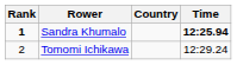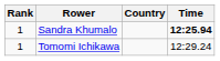 <table class="wikitable" style="text-align:center">
 <tr>
 <th>Rank</th>
 <th>Rower</th>
 <th>Country</th>
 <th>Time</th>
 </tr>
 <tr>
-<td><strong>1</strong></td>
+<td>1</td>
 <td align="left"><a href='#'>Sandra Khumalo</a></td>
 <td align="left"></td>
 <td><strong>12:25.94</strong></td>
 </tr>
 <tr>
-<td>2</td>
+<td>1</td>
 <td align="left"><a href='#'>Tomomi Ichikawa</a></td>
 <td align="left"></td>
 <td>12:29.24</td>
 </tr>
 </table>
